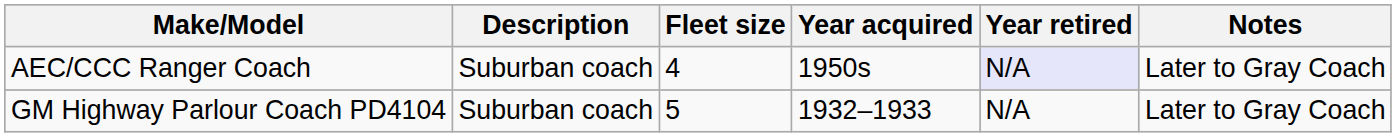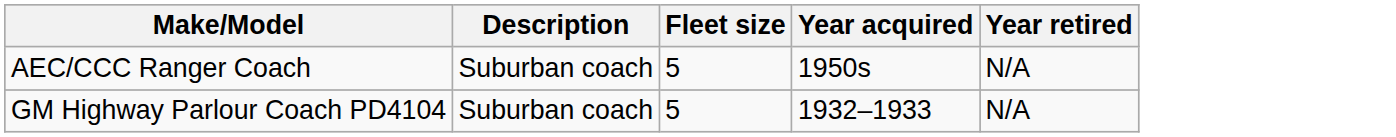 <table class="wikitable">
 <tr>
 <th>Make/Model</th>
 <th>Description</th>
 <th>Fleet size</th>
 <th>Year acquired</th>
 <th>Year retired</th>
-<th>Notes</th>
 </tr>
 <tr>
 <td>AEC/CCC Ranger Coach</td>
 <td>Suburban coach</td>
-<td>4</td>
+<td>5</td>
 <td>1950s</td>
-<td style="background: lavender;">N/A</td>
-<td>Later to Gray Coach</td>
+<td>N/A</td>
 </tr>
 <tr>
 <td>GM Highway Parlour Coach PD4104</td>
 <td>Suburban coach</td>
 <td>5</td>
 <td>1932–1933</td>
 <td>N/A</td>
-<td>Later to Gray Coach</td>
 </tr>
 </table>
